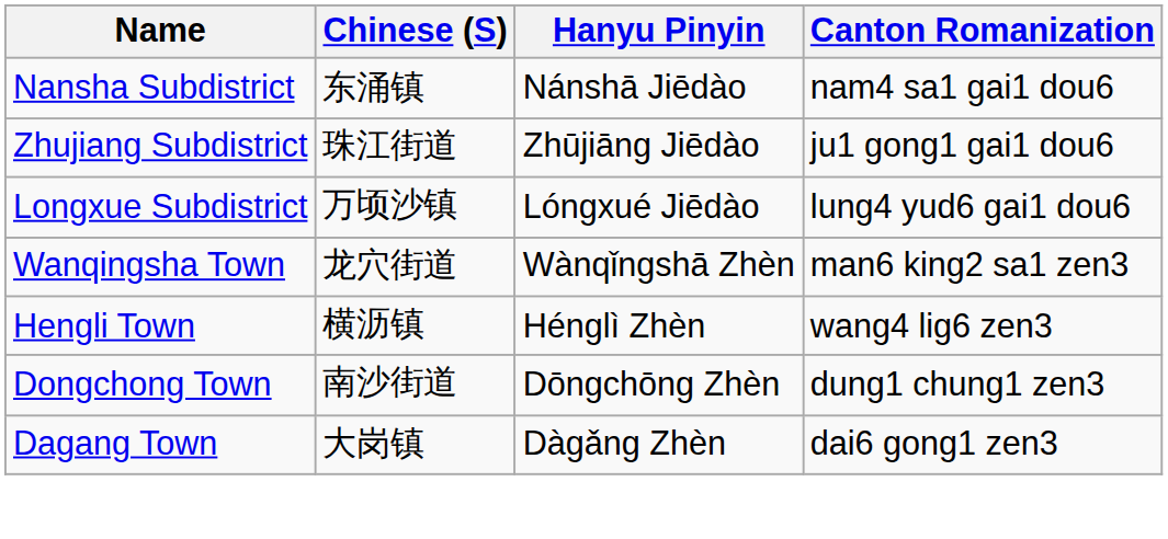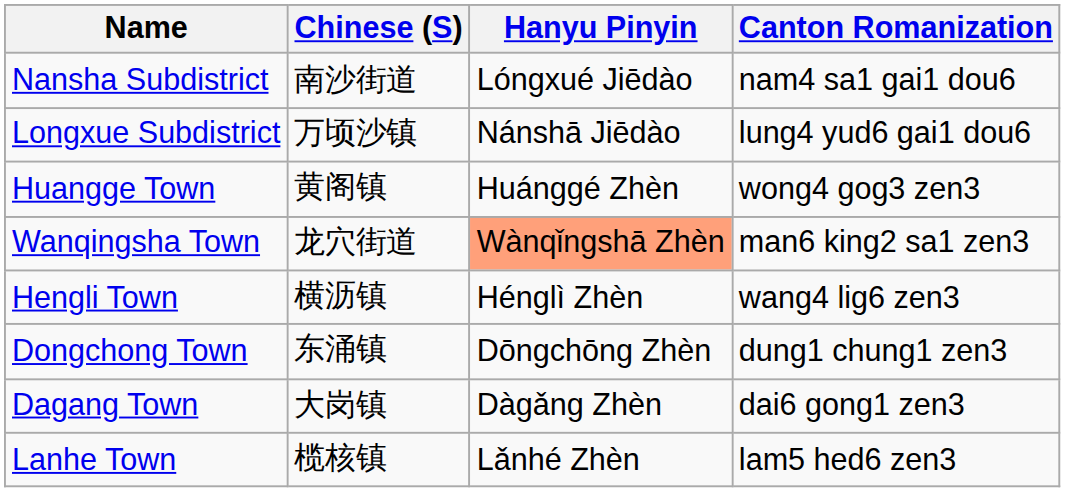 <table class="wikitable">
 <tr>
 <th>Name</th>
 <th><a href='#'>Chinese</a> (<a href='#'>S</a>)</th>
 <th><a href='#'>Hanyu Pinyin</a></th>
 <th><a href='#'>Canton Romanization</a></th>
 </tr>
 <tr>
 <td><a href='#'>Nansha Subdistrict</a></td>
-<td>东涌镇</td>
-<td>Nánshā Jiēdào</td>
+<td>南沙街道</td>
+<td>Lóngxué Jiēdào</td>
 <td>nam4 sa1 gai1 dou6</td>
-</tr>
-<tr>
-<td><a href='#'>Zhujiang Subdistrict</a></td>
-<td>珠江街道</td>
-<td>Zhūjiāng Jiēdào</td>
-<td>ju1 gong1 gai1 dou6</td>
 </tr>
 <tr>
 <td><a href='#'>Longxue Subdistrict</a></td>
 <td>万顷沙镇</td>
-<td>Lóngxué Jiēdào</td>
+<td>Nánshā Jiēdào</td>
 <td>lung4 yud6 gai1 dou6</td>
+</tr>
+<tr>
+<td><a href='#'>Huangge Town</a></td>
+<td>黄阁镇</td>
+<td>Huánggé Zhèn</td>
+<td>wong4 gog3 zen3</td>
 </tr>
 <tr>
 <td><a href='#'>Wanqingsha Town</a></td>
 <td>龙穴街道</td>
-<td>Wànqǐngshā Zhèn</td>
+<td style="background: lightsalmon;">Wànqǐngshā Zhèn</td>
 <td>man6 king2 sa1 zen3</td>
 </tr>
 <tr>
 <td><a href='#'>Hengli Town</a></td>
 <td>横沥镇</td>
 <td>Hénglì Zhèn</td>
 <td>wang4 lig6 zen3</td>
 </tr>
 <tr>
 <td><a href='#'>Dongchong Town</a></td>
-<td>南沙街道</td>
+<td>东涌镇</td>
 <td>Dōngchōng Zhèn</td>
 <td>dung1 chung1 zen3</td>
 </tr>
 <tr>
 <td><a href='#'>Dagang Town</a></td>
 <td>大岗镇</td>
 <td>Dàgǎng Zhèn</td>
 <td>dai6 gong1 zen3</td>
 </tr>
+<tr>
+<td><a href='#'>Lanhe Town</a></td>
+<td>榄核镇</td>
+<td>Lǎnhé Zhèn</td>
+<td>lam5 hed6 zen3</td>
+</tr>
 </table>
